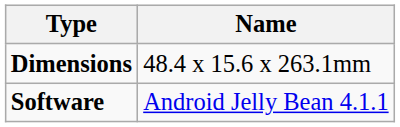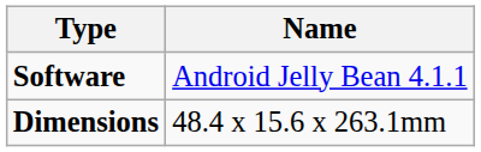 <table class="wikitable" | align = right>
 <tr>
 <th>Type</th>
 <th>Name</th>
 </tr>
 <tr>
+<td><strong>Software</strong></td>
+<td><a href='#'>Android Jelly Bean 4.1.1</a></td>
+</tr>
+<tr>
 <td><strong>Dimensions</strong></td>
 <td>48.4 x 15.6 x 263.1mm</td>
 </tr>
-<tr>
-<td><strong>Software</strong></td>
-<td><a href='#'>Android Jelly Bean 4.1.1</a></td>
-</tr>
 </table>
